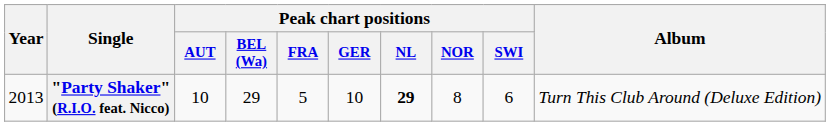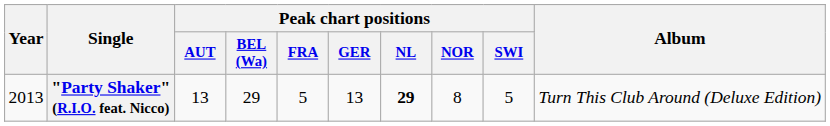 <table class="wikitable plainrowheaders" style="text-align:center;">
 <tr>
 <th scope="col" rowspan="2">Year</th>
 <th scope="col" rowspan="2">Single</th>
 <th scope="col" colspan="7">Peak chart positions</th>
 <th scope="col" rowspan="2">Album</th>
 </tr>
 <tr>
 <th scope="col" style="width:3em;font-size:85%;"><a href='#'>AUT</a><br></th>
 <th scope="col" style="width:3em;font-size:85%;"><a href='#'>BEL <br> (Wa)</a><br></th>
 <th scope="col" style="width:3em;font-size:85%;"><a href='#'>FRA</a><br></th>
 <th scope="col" style="width:3em;font-size:85%;"><a href='#'>GER</a></th>
 <th scope="col" style="width:3em;font-size:85%;"><a href='#'>NL</a><br></th>
 <th scope="col" style="width:3em;font-size:85%;"><a href='#'>NOR</a><br></th>
 <th scope="col" style="width:3em;font-size:85%;"><a href='#'>SWI</a><br></th>
 </tr>
 <tr>
 <td>2013</td>
 <th scope="row">"<a href='#'>Party Shaker</a>" <br><small>(<a href='#'>R.I.O.</a> feat. Nicco)</small></th>
-<td>10</td>
+<td>13</td>
 <td>29</td>
 <td>5</td>
-<td>10</td>
+<td>13</td>
 <td><strong>29</strong></td>
 <td>8</td>
-<td>6</td>
+<td>5</td>
 <td><em>Turn This Club Around (Deluxe Edition)</em></td>
 </tr>
 </table>
